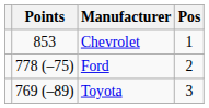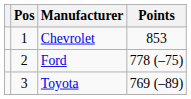 <table class="wikitable" style="font-size: 95%;">
 <tr>
 <th></th>
+<th>Pos</th>
+<th>Manufacturer</th>
 <th>Points</th>
-<th>Manufacturer</th>
-<th>Pos</th>
 </tr>
 <tr>
 <td align="left"></td>
+<td style="text-align:center;">1</td>
+<td><a href='#'>Chevrolet</a></td>
 <td style="text-align:center;">853</td>
-<td><a href='#'>Chevrolet</a></td>
-<td style="text-align:center;">1</td>
 </tr>
 <tr>
 <td align="left"></td>
+<td style="text-align:center;">2</td>
+<td><a href='#'>Ford</a></td>
 <td style="text-align:center;">778 (–75)</td>
-<td><a href='#'>Ford</a></td>
-<td style="text-align:center;">2</td>
 </tr>
 <tr>
 <td align="left"></td>
+<td style="text-align:center;">3</td>
+<td><a href='#'>Toyota</a></td>
 <td style="text-align:center;">769 (–89)</td>
-<td><a href='#'>Toyota</a></td>
-<td style="text-align:center;">3</td>
 </tr>
 </table>
